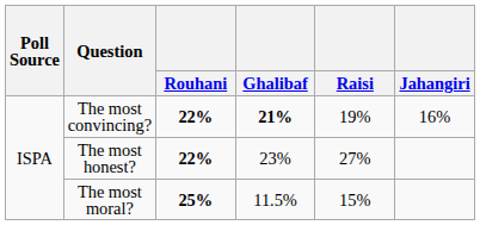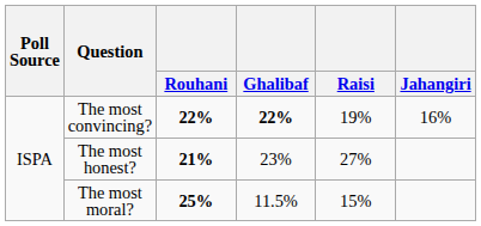 <table class="wikitable" style="text-align:center; font-size:90%; line-height:14px;">
 <tr style="height:55px; background-color:#E9E9E9">
 <th style="width:35px;" rowspan="2">Poll Source</th>
 <th style="width:35px;"  rowspan="2">Question</th>
 <th style="width:60px;"></th>
 <th style="width:60px;"></th>
 <th style="width:60px;"></th>
 <th style="width:60px;"></th>
 </tr>
 <tr>
 <th><a href='#'>Rouhani</a></th>
 <th><a href='#'>Ghalibaf</a></th>
 <th><a href='#'>Raisi</a></th>
 <th><a href='#'>Jahangiri</a></th>
 </tr>
 <tr>
 <td rowspan="3">ISPA</td>
 <td>The most convincing?</td>
 <td><strong>22%</strong></td>
-<td><strong>21%</strong></td>
+<td><strong>22%</strong></td>
 <td>19%</td>
 <td>16%</td>
 </tr>
 <tr>
 <td>The most honest?</td>
-<td><strong>22%</strong></td>
+<td><strong>21%</strong></td>
 <td>23%</td>
 <td>27%</td>
 <td></td>
 </tr>
 <tr>
 <td>The most moral?</td>
 <td><strong>25%</strong></td>
 <td>11.5%</td>
 <td>15%</td>
 <td></td>
 </tr>
 </table>
